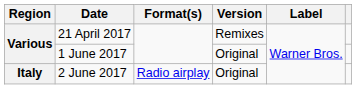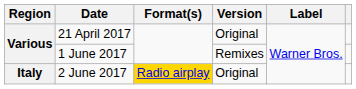 <table class="wikitable plainrowheaders">
 <tr>
 <th scope="col">Region</th>
 <th scope="col">Date</th>
 <th scope="col">Format(s)</th>
 <th scope="col">Version</th>
 <th scope="col">Label</th>
 <th scope="col"></th>
 </tr>
 <tr>
 <th scope="row" rowspan="2">Various</th>
 <td>21 April 2017</td>
 <td rowspan="2"></td>
-<td>Remixes</td>
+<td>Original</td>
 <td rowspan="3"><a href='#'>Warner Bros.</a></td>
 <td align="center"></td>
 </tr>
 <tr>
 <td>1 June 2017</td>
-<td>Original</td>
+<td>Remixes</td>
 <td align="center"></td>
 </tr>
 <tr>
 <th scope="row">Italy</th>
 <td>2 June 2017</td>
-<td><a href='#'>Radio airplay</a></td>
+<td style="background: gold;"><a href='#'>Radio airplay</a></td>
 <td>Original</td>
 <td align="center"></td>
 </tr>
 </table>
